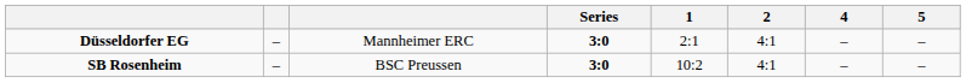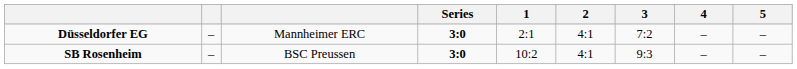 <table class="wikitable" width="80%">
 <tr style="background-color:#c0c0c0;">
 <th style="width:25%;"></th>
 <th style="width:2.5%;"></th>
 <th style="width:25%;"></th>
 <th style="width:10%;">Series</th>
 <th style="width:7.5%;">1</th>
 <th style="width:7.5%;">2</th>
+<th style="width:7.5%;">3</th>
 <th style="width:7.5%;">4</th>
 <th style="width:7.5%;">5</th>
 </tr>
 <tr align="center">
 <td><strong>Düsseldorfer EG</strong></td>
 <td>–</td>
 <td>Mannheimer ERC</td>
 <td><strong>3:0</strong></td>
 <td>2:1</td>
 <td>4:1</td>
+<td>7:2</td>
 <td>–</td>
 <td>–</td>
 </tr>
 <tr align="center">
 <td><strong>SB Rosenheim</strong></td>
 <td>–</td>
 <td>BSC Preussen</td>
 <td><strong>3:0</strong></td>
 <td>10:2</td>
 <td>4:1</td>
+<td>9:3</td>
 <td>–</td>
 <td>–</td>
 </tr>
 </table>
